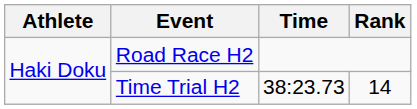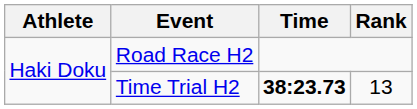 <table class=wikitable>
 <tr>
 <th>Athlete</th>
 <th>Event</th>
 <th>Time</th>
 <th>Rank</th>
 </tr>
 <tr align=center>
 <td align=left rowspan=2><a href='#'>Haki Doku</a></td>
 <td align=left><a href='#'>Road Race H2</a></td>
 <td colspan=2></td>
 </tr>
 <tr align=center>
 <td align=left><a href='#'>Time Trial H2</a></td>
-<td>38:23.73</td>
-<td>14</td>
+<td><strong>38:23.73</strong></td>
+<td>13</td>
 </tr>
 </table>
